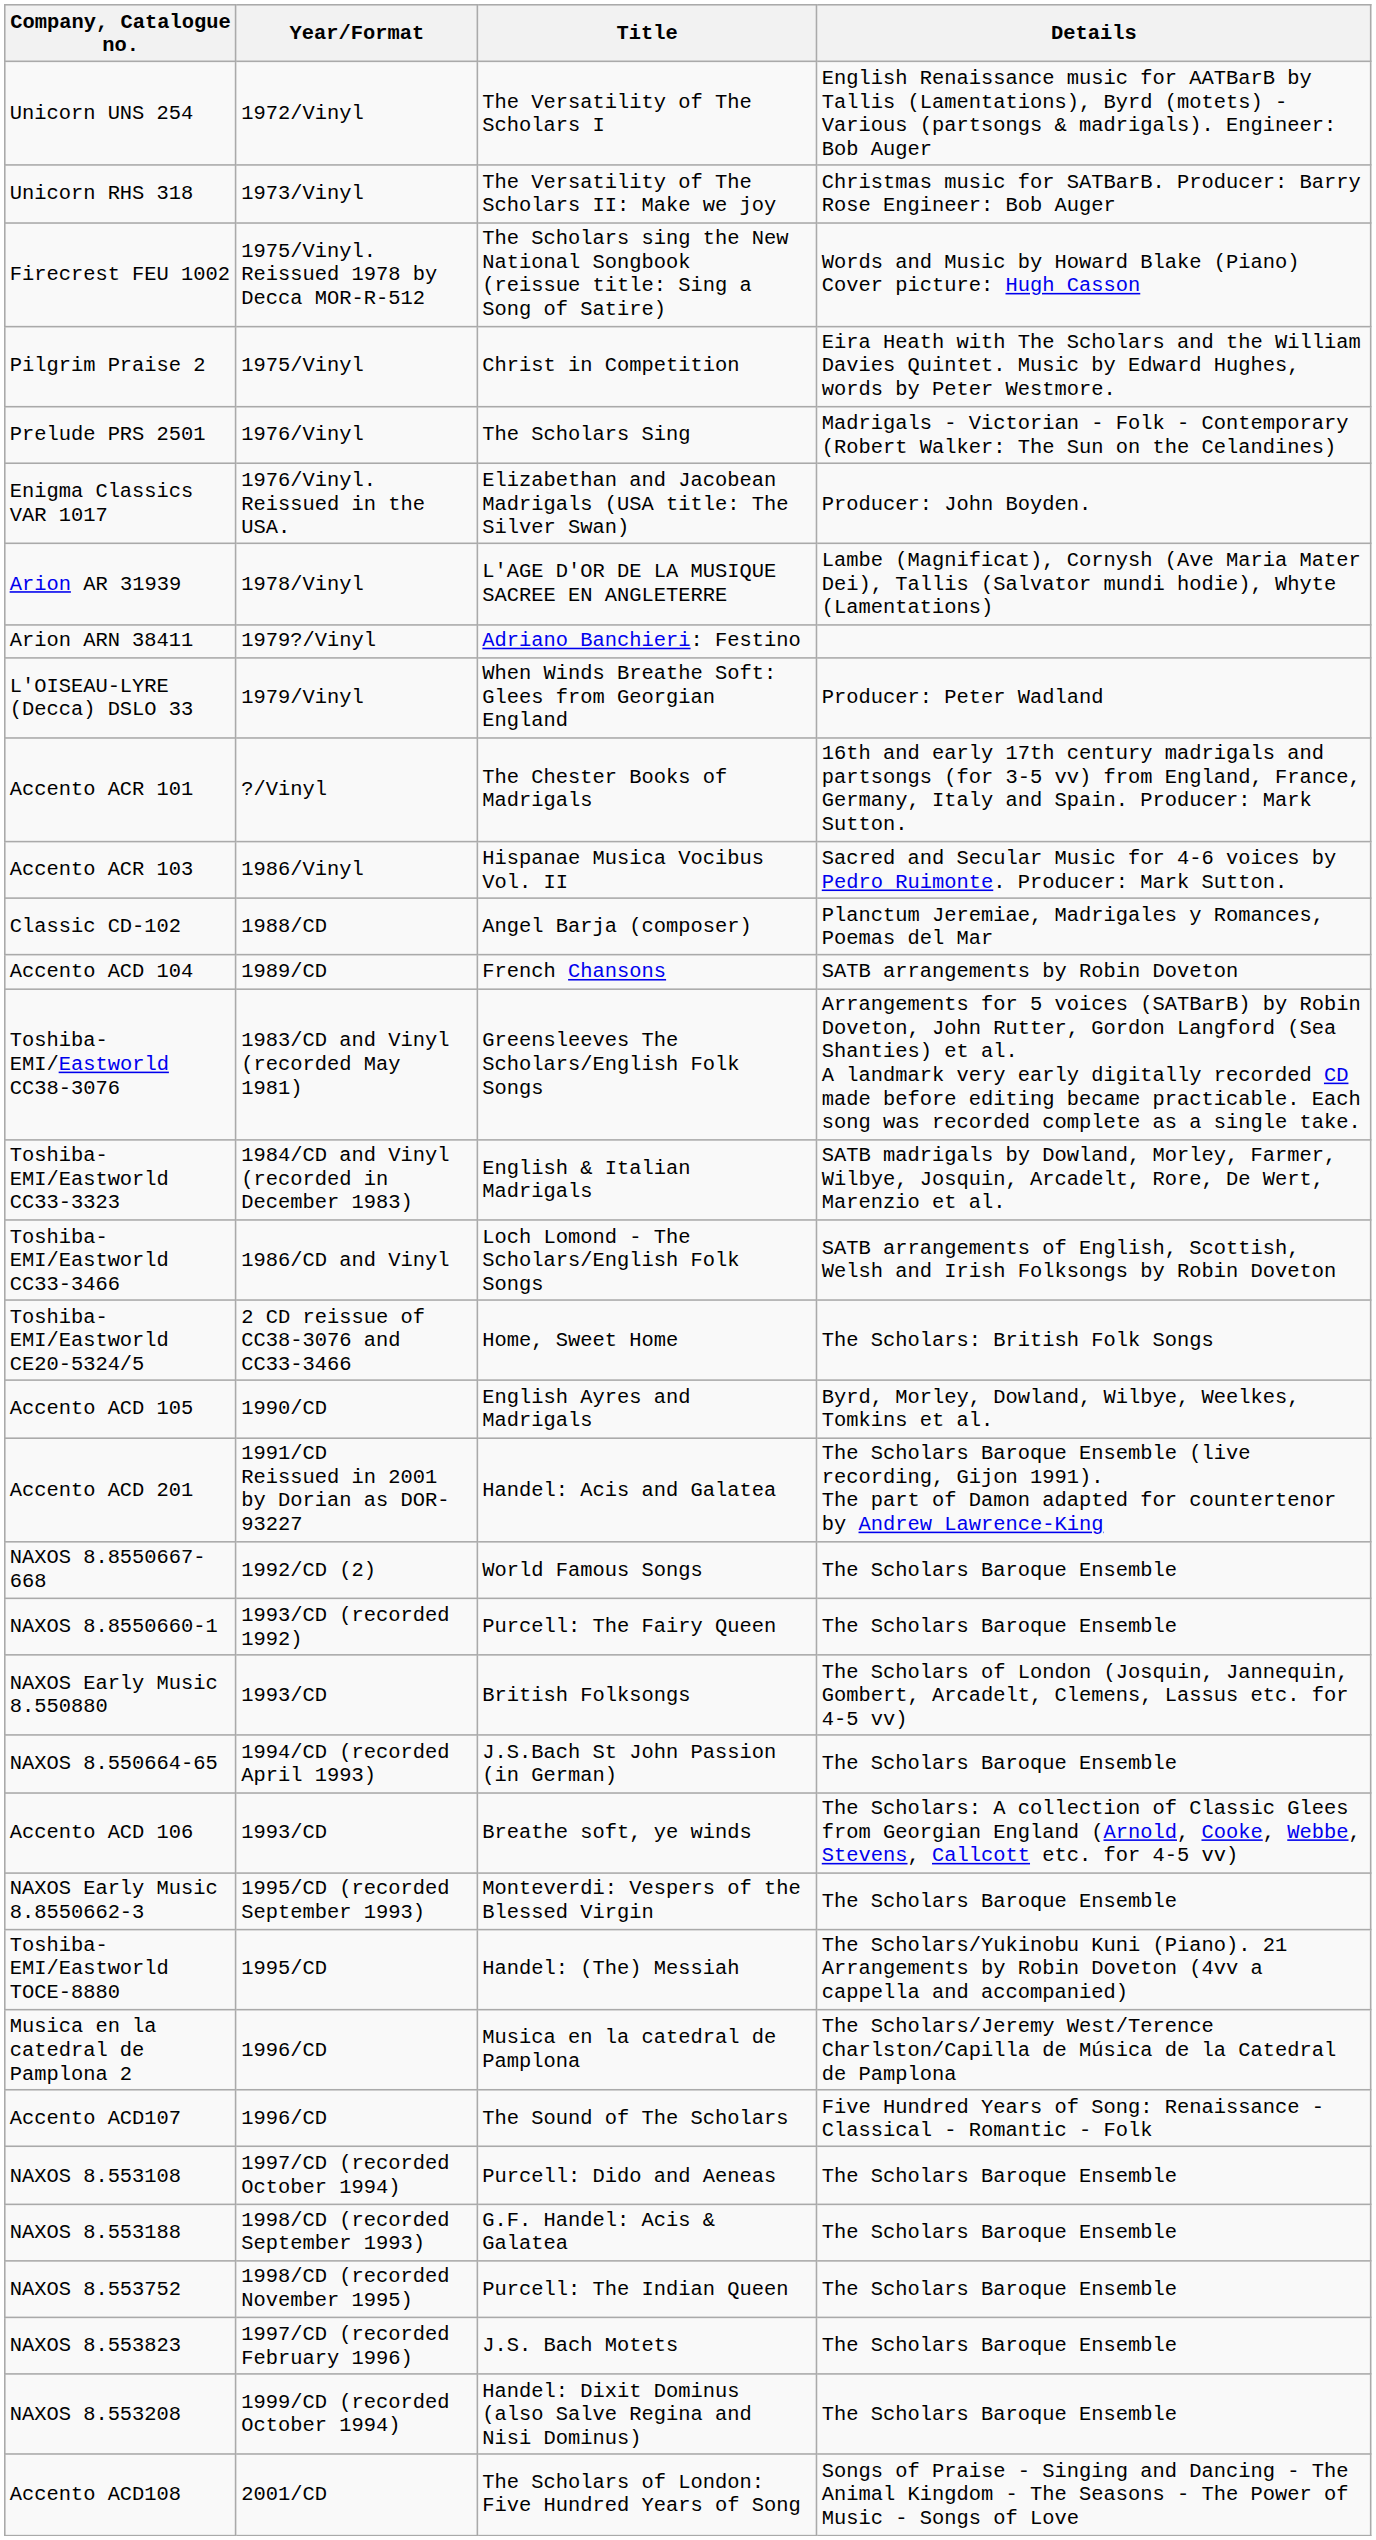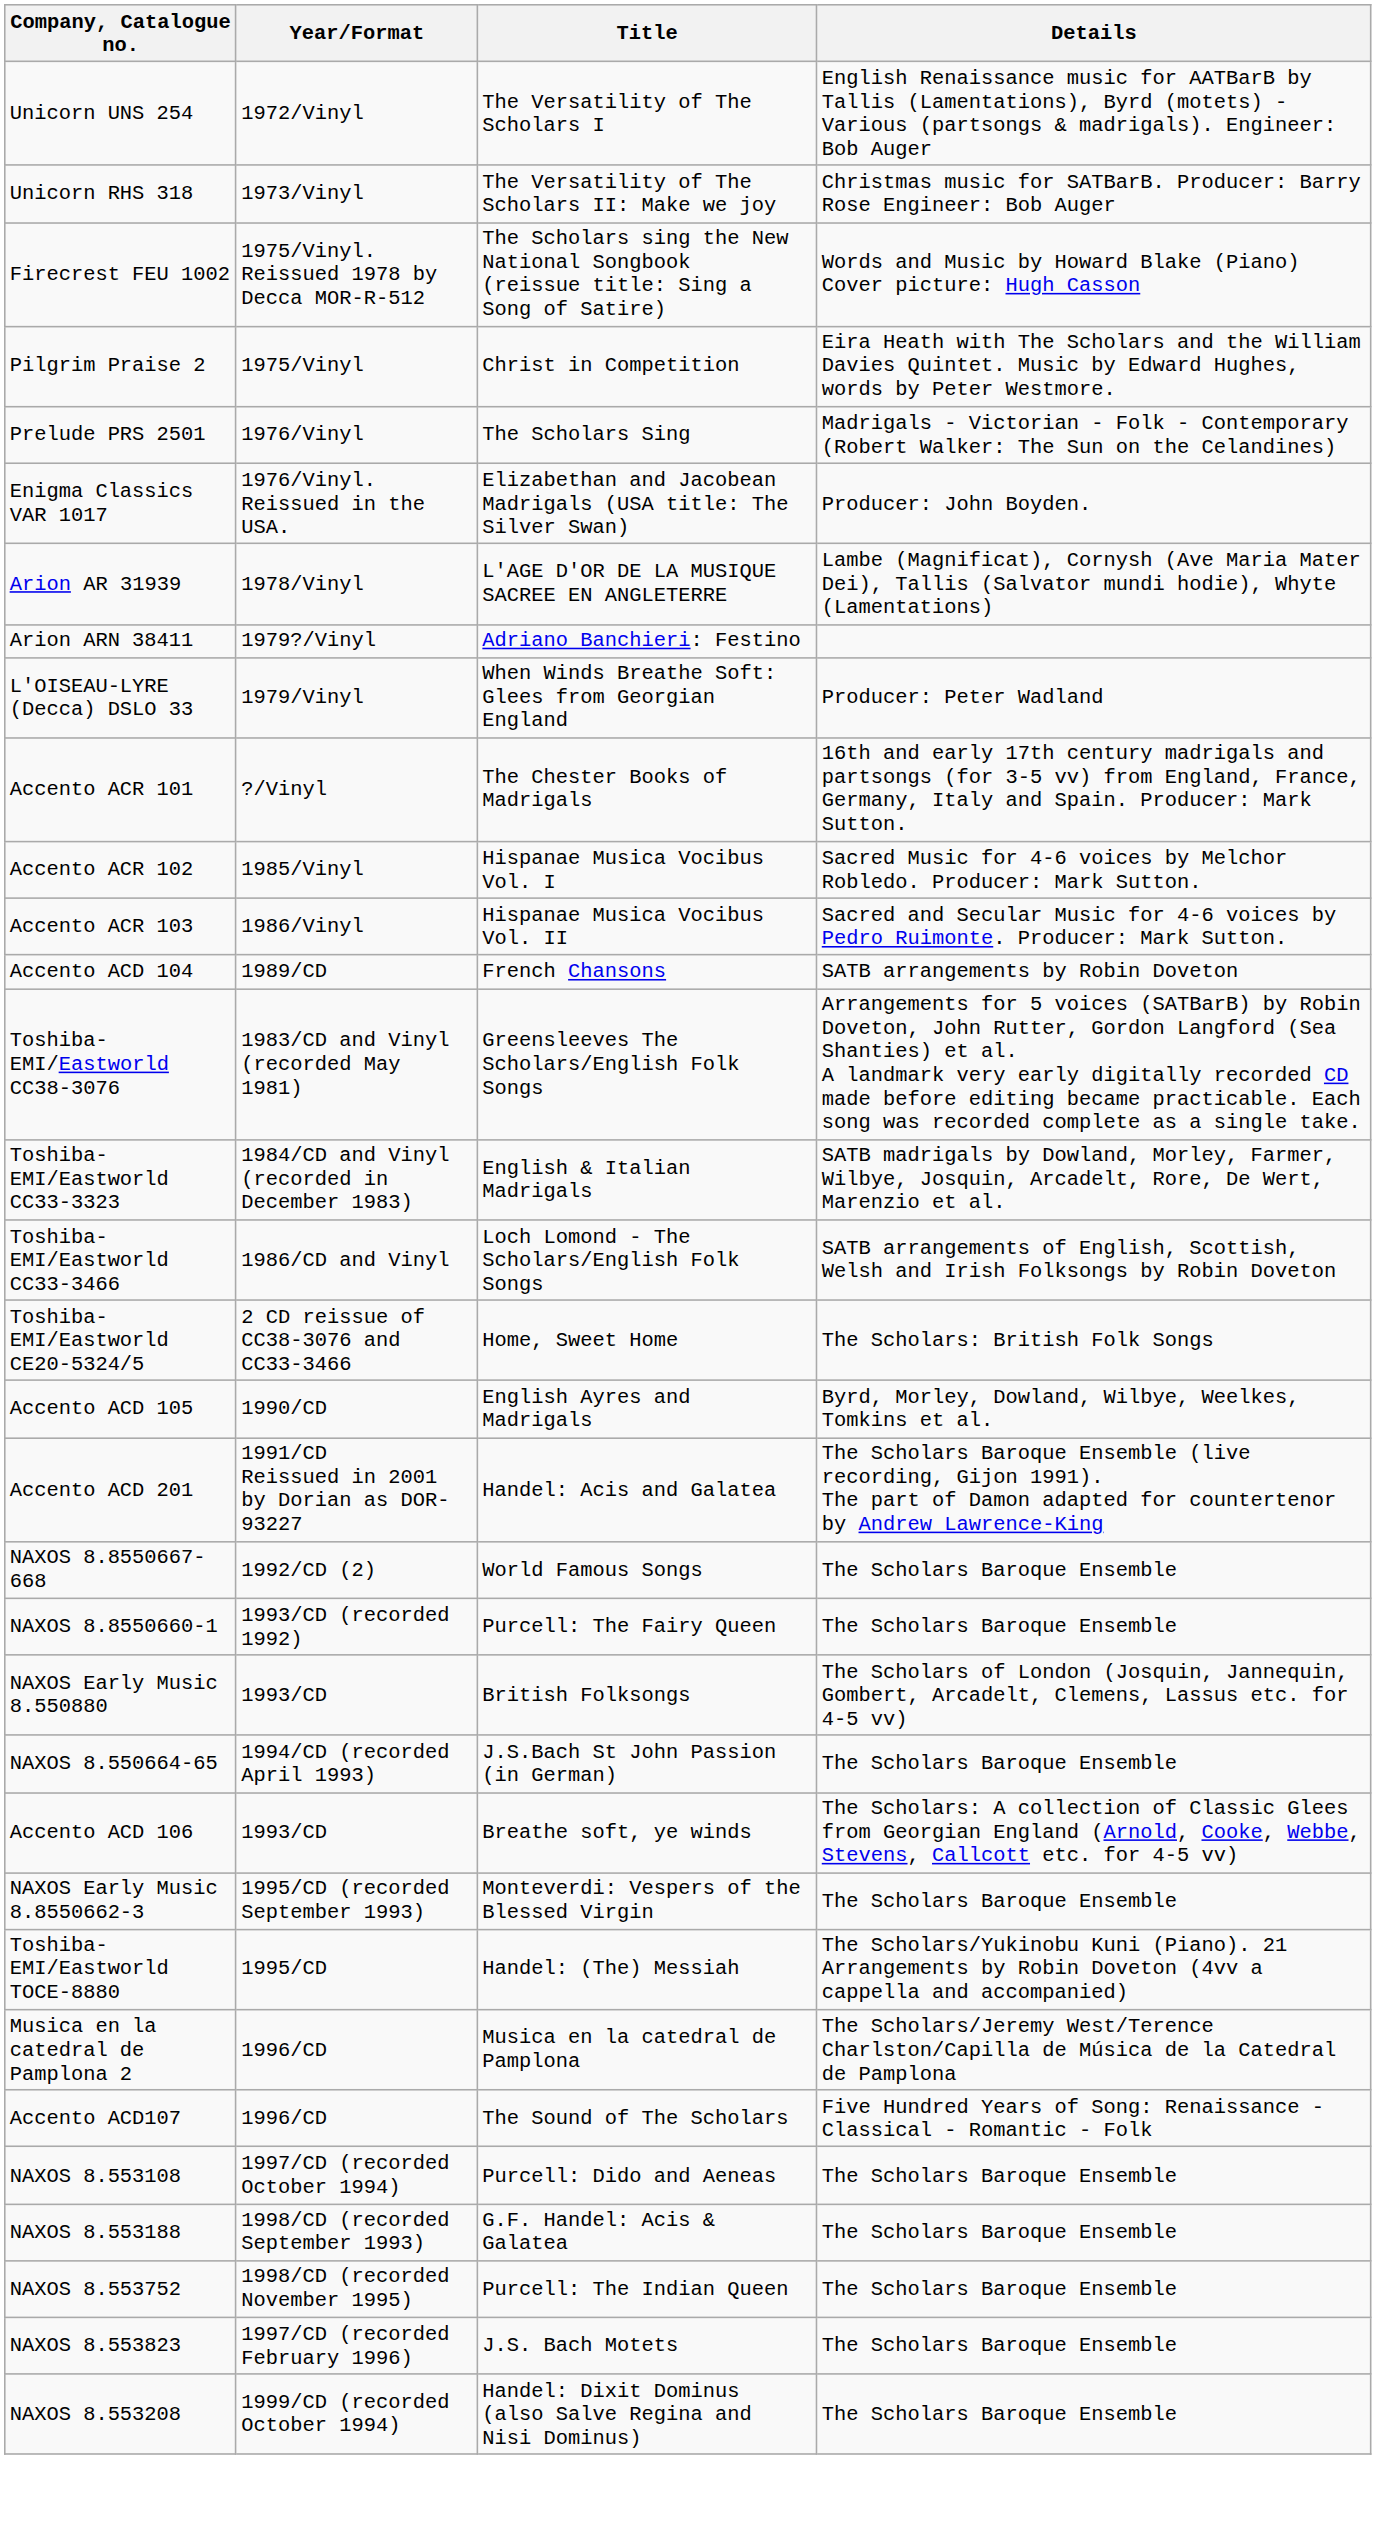 <table border=1 align=center class=wikitable>
 <tr>
 <th>Company, Catalogue no.</th>
 <th>Year/Format</th>
 <th>Title</th>
 <th>Details</th>
 </tr>
 <tr --->
 <td>Unicorn UNS 254</td>
 <td>1972/Vinyl</td>
 <td>The Versatility of The Scholars I</td>
 <td>English Renaissance music for AATBarB by Tallis (Lamentations), Byrd (motets) - Various (partsongs & madrigals). Engineer: Bob Auger</td>
 </tr>
 <tr --->
 <td>Unicorn RHS 318</td>
 <td>1973/Vinyl</td>
 <td>The Versatility of The Scholars II: Make we joy</td>
 <td>Christmas music for SATBarB. Producer: Barry Rose Engineer: Bob Auger</td>
 </tr>
 <tr --->
 <td>Firecrest FEU 1002</td>
 <td>1975/Vinyl.<br>Reissued 1978 by Decca MOR-R-512</td>
 <td>The Scholars sing the New National Songbook<br>(reissue title: Sing a Song of Satire)</td>
 <td>Words and Music by Howard Blake (Piano)<br>Cover picture: <a href='#'>Hugh Casson</a></td>
 </tr>
 <tr --->
 <td>Pilgrim Praise 2</td>
 <td>1975/Vinyl</td>
 <td>Christ in Competition</td>
 <td>Eira Heath with The Scholars and the William Davies Quintet. Music by Edward Hughes, words by Peter Westmore.</td>
 </tr>
 <tr --->
 <td>Prelude PRS 2501</td>
 <td>1976/Vinyl</td>
 <td>The Scholars Sing</td>
 <td>Madrigals - Victorian - Folk - Contemporary (Robert Walker: The Sun on the Celandines)</td>
 </tr>
 <tr --->
 <td>Enigma Classics VAR 1017</td>
 <td>1976/Vinyl. Reissued in the USA.</td>
 <td>Elizabethan and Jacobean Madrigals (USA title: The Silver Swan)</td>
 <td>Producer: John Boyden.</td>
 </tr>
 <tr --->
 <td><a href='#'>Arion</a> AR 31939</td>
 <td>1978/Vinyl</td>
 <td>L'AGE D'OR DE LA MUSIQUE SACREE EN ANGLETERRE</td>
 <td>Lambe (Magnificat), Cornysh (Ave Maria Mater Dei), Tallis (Salvator mundi hodie), Whyte (Lamentations)</td>
 </tr>
 <tr --->
 <td>Arion ARN 38411</td>
 <td>1979?/Vinyl</td>
 <td><a href='#'>Adriano Banchieri</a>: Festino</td>
 <td></td>
 </tr>
 <tr --->
 <td>L'OISEAU-LYRE (Decca) DSLO 33</td>
 <td>1979/Vinyl</td>
 <td>When Winds Breathe Soft: Glees from Georgian England</td>
 <td>Producer: Peter Wadland</td>
 </tr>
 <tr --->
 <td>Accento ACR 101</td>
 <td>?/Vinyl</td>
 <td>The Chester Books of Madrigals</td>
 <td>16th and early 17th century madrigals and partsongs (for 3-5 vv) from England, France, Germany, Italy and Spain. Producer: Mark Sutton.</td>
 </tr>
 <tr --->
+<td>Accento ACR 102</td>
+<td>1985/Vinyl</td>
+<td>Hispanae Musica Vocibus Vol. I</td>
+<td>Sacred Music for 4-6 voices by Melchor Robledo. Producer: Mark Sutton.</td>
+</tr>
+<tr --->
 <td>Accento ACR 103</td>
 <td>1986/Vinyl</td>
 <td>Hispanae Musica Vocibus Vol. II</td>
 <td>Sacred and Secular Music for 4-6 voices by <a href='#'>Pedro Ruimonte</a>. Producer: Mark Sutton.</td>
-</tr>
-<tr --->
-<td>Classic CD-102</td>
-<td>1988/CD</td>
-<td>Angel Barja (composer)</td>
-<td>Planctum Jeremiae, Madrigales y Romances, Poemas del Mar</td>
 </tr>
 <tr --->
 <td>Accento ACD 104</td>
 <td>1989/CD</td>
 <td>French <a href='#'>Chansons</a></td>
 <td>SATB arrangements by Robin Doveton</td>
 </tr>
 <tr --->
 <td>Toshiba-EMI/<a href='#'>Eastworld</a> CC38-3076</td>
 <td>1983/CD and Vinyl (recorded May 1981)</td>
 <td>Greensleeves The Scholars/English Folk Songs</td>
 <td>Arrangements for 5 voices (SATBarB) by Robin Doveton, John Rutter, Gordon Langford (Sea Shanties) et al.<br>A landmark very early digitally recorded <a href='#'>CD</a> made before editing became practicable. Each song was recorded complete as a single take.</td>
 </tr>
 <tr --->
 <td>Toshiba-EMI/Eastworld CC33-3323</td>
 <td>1984/CD and Vinyl (recorded in December 1983)</td>
 <td>English & Italian Madrigals</td>
 <td>SATB madrigals by Dowland, Morley, Farmer, Wilbye, Josquin, Arcadelt, Rore, De Wert, Marenzio et al.</td>
 </tr>
 <tr --->
 <td>Toshiba-EMI/Eastworld CC33-3466</td>
 <td>1986/CD and Vinyl</td>
 <td>Loch Lomond - The Scholars/English Folk Songs</td>
 <td>SATB arrangements of English, Scottish, Welsh and Irish Folksongs by Robin Doveton</td>
 </tr>
 <tr --->
 <td>Toshiba-EMI/Eastworld CE20-5324/5</td>
 <td>2 CD reissue of CC38-3076 and CC33-3466</td>
 <td>Home, Sweet Home</td>
 <td>The Scholars: British Folk Songs</td>
 </tr>
 <tr --->
 <td>Accento ACD 105</td>
 <td>1990/CD</td>
 <td>English Ayres and Madrigals</td>
 <td>Byrd, Morley, Dowland, Wilbye, Weelkes, Tomkins et al.</td>
 </tr>
 <tr --->
 <td>Accento ACD 201</td>
 <td>1991/CD<br>Reissued in 2001 by Dorian as DOR-93227</td>
 <td>Handel: Acis and Galatea</td>
 <td>The Scholars Baroque Ensemble (live recording, Gijon 1991).<br>The part of Damon adapted for countertenor by <a href='#'>Andrew Lawrence-King</a></td>
 </tr>
 <tr --->
 <td>NAXOS 8.8550667-668</td>
 <td>1992/CD (2)</td>
 <td>World Famous Songs</td>
 <td>The Scholars Baroque Ensemble</td>
 </tr>
 <tr --->
 <td>NAXOS 8.8550660-1</td>
 <td>1993/CD (recorded 1992)</td>
 <td>Purcell: The Fairy Queen</td>
 <td>The Scholars Baroque Ensemble</td>
 </tr>
 <tr --->
 <td>NAXOS Early Music 8.550880</td>
 <td>1993/CD</td>
 <td>British Folksongs</td>
 <td>The Scholars of London (Josquin, Jannequin, Gombert, Arcadelt, Clemens, Lassus etc. for 4-5 vv)</td>
 </tr>
 <tr --->
 <td>NAXOS 8.550664-65</td>
 <td>1994/CD (recorded April 1993)</td>
 <td>J.S.Bach St John Passion (in German)</td>
 <td>The Scholars Baroque Ensemble</td>
 </tr>
 <tr --->
 <td>Accento ACD 106</td>
 <td>1993/CD</td>
 <td>Breathe soft, ye winds</td>
 <td>The Scholars: A collection of Classic Glees from Georgian England (<a href='#'>Arnold</a>, <a href='#'>Cooke</a>, <a href='#'>Webbe</a>, <a href='#'>Stevens</a>, <a href='#'>Callcott</a> etc. for 4-5 vv)</td>
 </tr>
 <tr --->
 <td>NAXOS Early Music 8.8550662-3</td>
 <td>1995/CD (recorded September 1993)</td>
 <td>Monteverdi: Vespers of the Blessed Virgin</td>
 <td>The Scholars Baroque Ensemble</td>
 </tr>
 <tr --->
 <td>Toshiba-EMI/Eastworld TOCE-8880</td>
 <td>1995/CD</td>
 <td>Handel: (The) Messiah</td>
 <td>The Scholars/Yukinobu Kuni (Piano). 21 Arrangements by Robin Doveton (4vv a cappella and accompanied)</td>
 </tr>
 <tr --->
 <td>Musica en la catedral de Pamplona 2</td>
 <td>1996/CD</td>
 <td>Musica en la catedral de Pamplona</td>
 <td>The Scholars/Jeremy West/Terence Charlston/Capilla de Música de la Catedral de Pamplona</td>
 </tr>
 <tr --->
 <td>Accento ACD107</td>
 <td>1996/CD</td>
 <td>The Sound of The Scholars</td>
 <td>Five Hundred Years of Song: Renaissance - Classical - Romantic - Folk</td>
 </tr>
 <tr --->
 <td>NAXOS 8.553108</td>
 <td>1997/CD (recorded October 1994)</td>
 <td>Purcell: Dido and Aeneas</td>
 <td>The Scholars Baroque Ensemble</td>
 </tr>
 <tr --->
 <td>NAXOS 8.553188</td>
 <td>1998/CD (recorded September 1993)</td>
 <td>G.F. Handel: Acis & Galatea</td>
 <td>The Scholars Baroque Ensemble</td>
 </tr>
 <tr --->
 <td>NAXOS 8.553752</td>
 <td>1998/CD (recorded November 1995)</td>
 <td>Purcell: The Indian Queen</td>
 <td>The Scholars Baroque Ensemble</td>
 </tr>
 <tr --->
 <td>NAXOS 8.553823</td>
 <td>1997/CD (recorded February 1996)</td>
 <td>J.S. Bach Motets</td>
 <td>The Scholars Baroque Ensemble</td>
 </tr>
 <tr --->
 <td>NAXOS 8.553208</td>
 <td>1999/CD (recorded October 1994)</td>
 <td>Handel: Dixit Dominus (also Salve Regina and Nisi Dominus)</td>
 <td>The Scholars Baroque Ensemble</td>
 </tr>
-<tr --->
-<td>Accento ACD108</td>
-<td>2001/CD</td>
-<td>The Scholars of London: Five Hundred Years of Song</td>
-<td>Songs of Praise - Singing and Dancing - The Animal Kingdom - The Seasons - The Power of Music - Songs of Love</td>
-</tr>
 </table>
